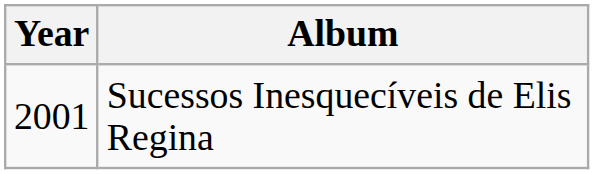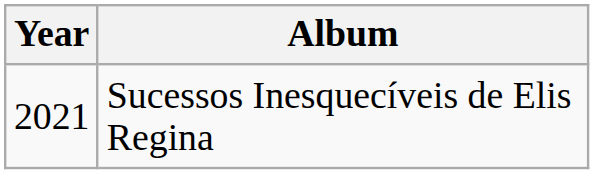 <table class="wikitable sortable">
 <tr>
 <th>Year</th>
 <th width="200">Album</th>
 </tr>
 <tr>
-<td>2001</td>
+<td>2021</td>
 <td>Sucessos Inesquecíveis de Elis Regina</td>
 </tr>
 </table>
